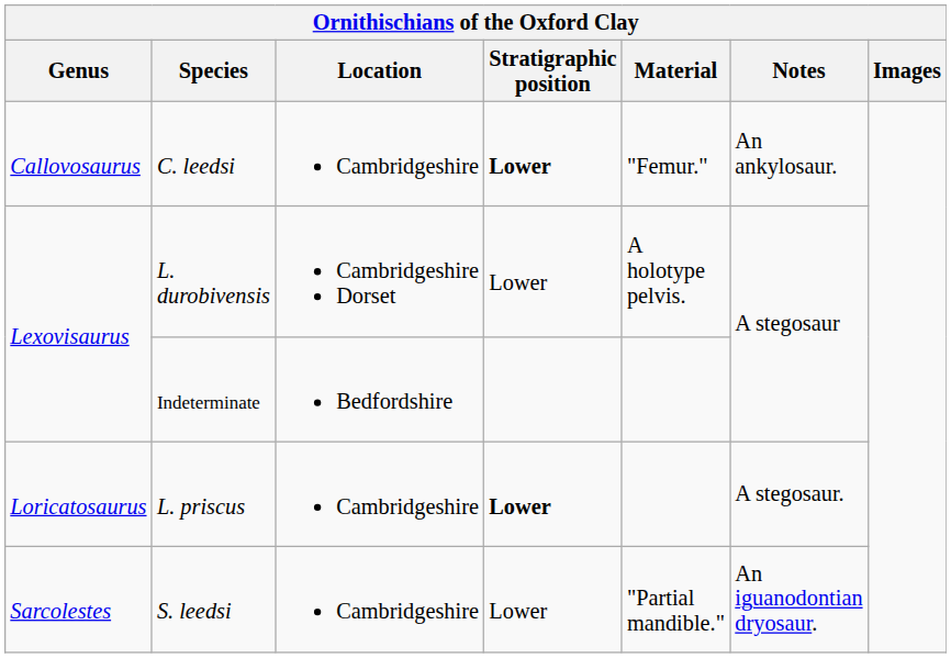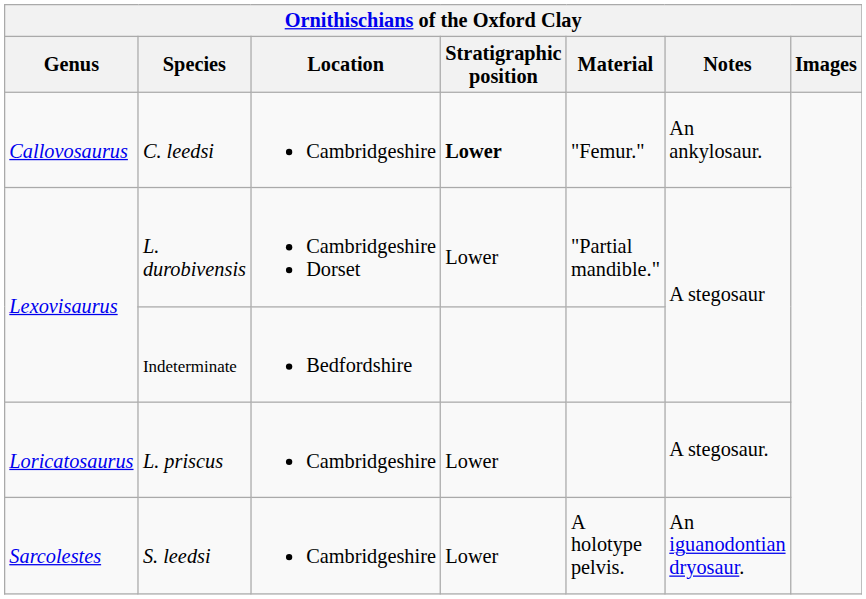 <table class="wikitable"  style="margin:auto; width:100%;">
 <tr>
 <th colspan="7" style="text-align:center;"><strong><a href='#'>Ornithischians</a> of the Oxford Clay</strong></th>
 </tr>
 <tr>
 <th>Genus</th>
 <th>Species</th>
 <th>Location</th>
 <th>Stratigraphic position</th>
 <th>Material</th>
 <th>Notes</th>
 <th>Images</th>
 </tr>
 <tr>
 <td><br><em><a href='#'>Callovosaurus</a></em></td>
 <td><br><em>C. leedsi</em></td>
 <td><br><ul><li>Cambridgeshire</li></ul></td>
 <td><strong><br>Lower</strong></td>
 <td><br>"Femur."</td>
 <td>An ankylosaur.</td>
 <td rowspan="99"><br></td>
 </tr>
 <tr>
 <td rowspan="2"><br><em><a href='#'>Lexovisaurus</a></em></td>
 <td><br><em>L. durobivensis</em></td>
 <td><br><ul><li>Cambridgeshire</li><li>Dorset</li></ul></td>
 <td><br>Lower</td>
-<td>A holotype pelvis.</td>
+<td><br>"Partial mandible."</td>
 <td rowspan =2>A stegosaur</td>
 </tr>
 <tr>
 <td><br><small>Indeterminate</small></td>
 <td><br><ul><li>Bedfordshire</li></ul></td>
 <td></td>
 <td></td>
 </tr>
 <tr>
 <td><br><em><a href='#'>Loricatosaurus</a></em></td>
 <td><br><em>L. priscus</em></td>
 <td><br><ul><li>Cambridgeshire</li></ul></td>
-<td><strong><br>Lower</strong></td>
+<td><br>Lower</td>
 <td></td>
 <td>A stegosaur.</td>
 </tr>
 <tr>
 <td><br><em><a href='#'>Sarcolestes</a></em></td>
 <td><br><em>S. leedsi</em></td>
 <td><br><ul><li>Cambridgeshire</li></ul></td>
 <td><br>Lower</td>
-<td><br>"Partial mandible."</td>
+<td>A holotype pelvis.</td>
 <td>An <a href='#'>iguanodontian</a> <a href='#'>dryosaur</a>.</td>
 </tr>
 </table>
